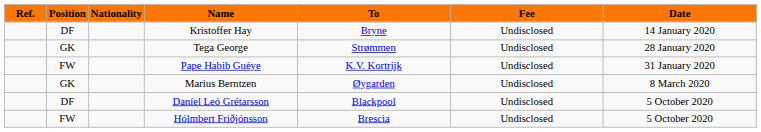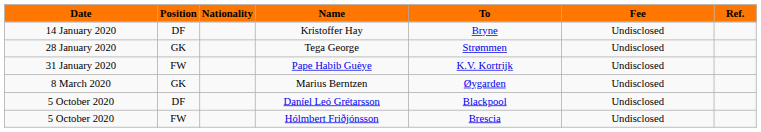 <table class="wikitable"  style="text-align:center; font-size:90%; ">
 <tr>
-<th style="background:#FF7700; color:black; width:50px;">Ref.</th>
+<th style="background:#FF7700; color:black; width:200px;">Date</th>
 <th style="background:#FF7700; color:black; width:50px;">Position</th>
 <th style="background:#FF7700; color:black; width:50px;">Nationality</th>
 <th style="background:#FF7700; color:black; width:200px;">Name</th>
 <th style="background:#FF7700; color:black; width:200px;">To</th>
 <th style="background:#FF7700; color:black; width:200px;">Fee</th>
-<th style="background:#FF7700; color:black; width:200px;">Date</th>
+<th style="background:#FF7700; color:black; width:50px;">Ref.</th>
 </tr>
 <tr>
-<td></td>
+<td>14 January 2020</td>
 <td>DF</td>
 <td></td>
 <td>Kristoffer Hay</td>
 <td><a href='#'>Bryne</a></td>
 <td>Undisclosed</td>
-<td>14 January 2020</td>
+<td></td>
 </tr>
 <tr>
-<td></td>
+<td>28 January 2020</td>
 <td>GK</td>
 <td></td>
 <td>Tega George</td>
 <td><a href='#'>Strømmen</a></td>
 <td>Undisclosed</td>
-<td>28 January 2020</td>
+<td></td>
 </tr>
 <tr>
-<td></td>
+<td>31 January 2020</td>
 <td>FW</td>
 <td></td>
 <td><a href='#'>Pape Habib Guèye</a></td>
 <td><a href='#'>K.V. Kortrijk</a></td>
 <td>Undisclosed</td>
-<td>31 January 2020</td>
+<td></td>
 </tr>
 <tr>
-<td></td>
+<td>8 March 2020</td>
 <td>GK</td>
 <td></td>
 <td>Marius Berntzen</td>
 <td><a href='#'>Øygarden</a></td>
 <td>Undisclosed</td>
-<td>8 March 2020</td>
+<td></td>
 </tr>
 <tr>
-<td></td>
+<td>5 October 2020</td>
 <td>DF</td>
 <td></td>
 <td><a href='#'>Daníel Leó Grétarsson</a></td>
 <td><a href='#'>Blackpool</a></td>
 <td>Undisclosed</td>
-<td>5 October 2020</td>
+<td></td>
 </tr>
 <tr>
-<td></td>
+<td>5 October 2020</td>
 <td>FW</td>
 <td></td>
 <td><a href='#'>Hólmbert Friðjónsson</a></td>
 <td><a href='#'>Brescia</a></td>
 <td>Undisclosed</td>
-<td>5 October 2020</td>
+<td></td>
 </tr>
 </table>
